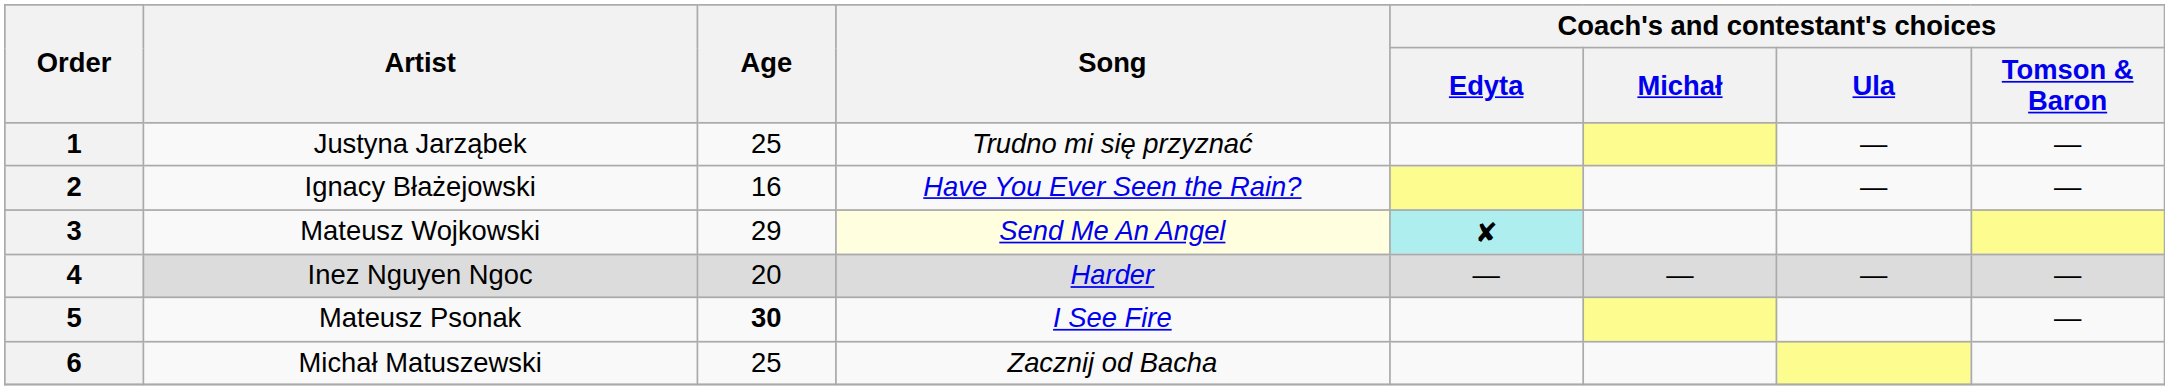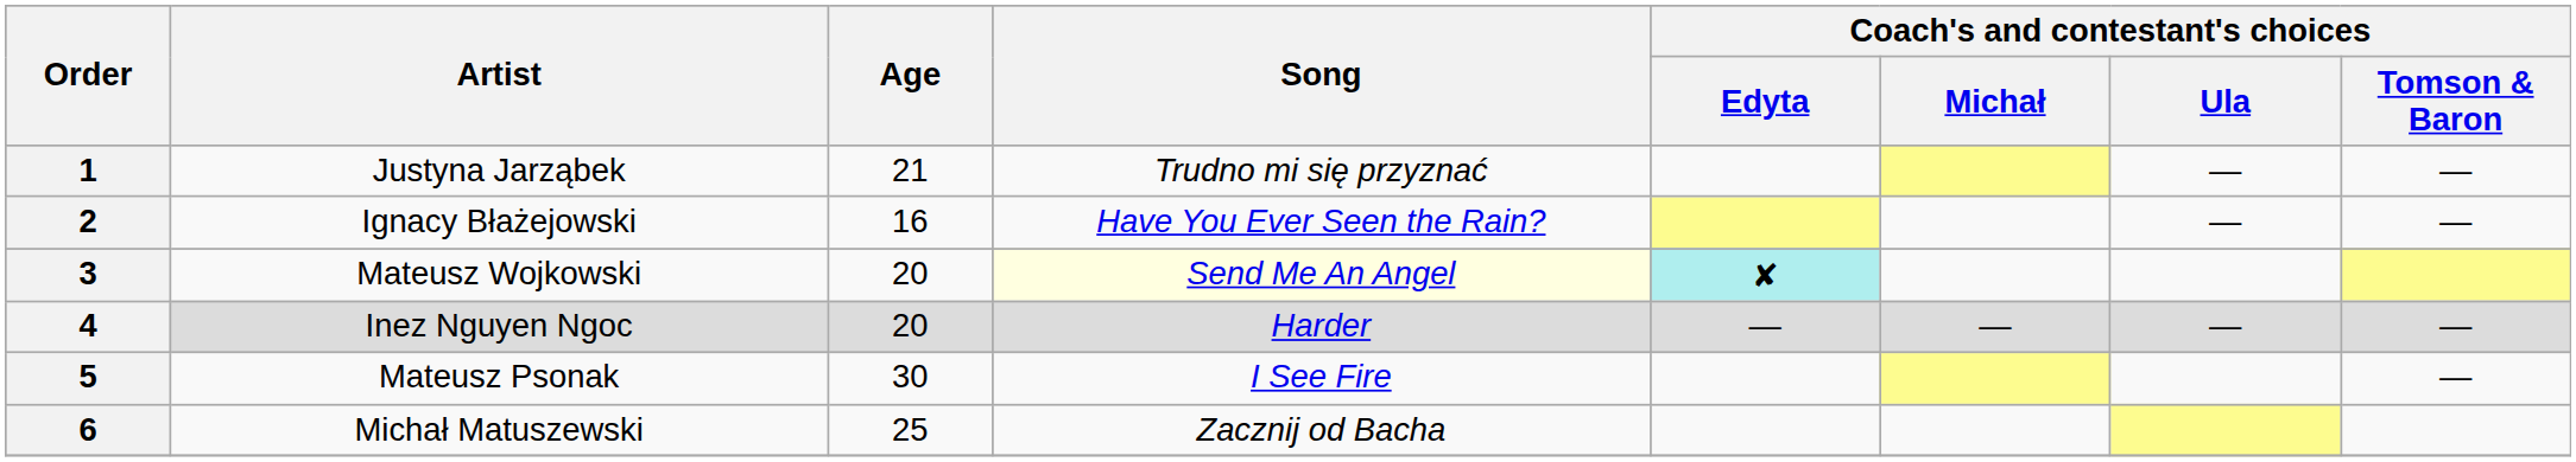 <table class="wikitable" style="text-align:center; width:100%;">
 <tr>
 <th scope="col" rowspan="2" style="width:05%;">Order</th>
 <th scope="col" rowspan="2" style="width:20%;">Artist</th>
 <th scope="col" rowspan="2" style="width:05%;">Age</th>
 <th scope="col" rowspan="2" style="width:20%;">Song</th>
 <th scope="col" colspan="4" style="width:32%;">Coach's and contestant's choices</th>
 </tr>
 <tr>
 <th style="width:07%;"><a href='#'>Edyta</a></th>
 <th style="width:07%;"><a href='#'>Michał</a></th>
 <th style="width:07%;"><a href='#'>Ula</a></th>
 <th style="width:07%;"><a href='#'>Tomson & Baron</a></th>
 </tr>
 <tr>
 <th>1</th>
 <td>Justyna Jarząbek</td>
-<td>25</td>
+<td>21</td>
 <td><em>Trudno mi się przyznać</em></td>
 <td><strong></strong></td>
 <td style="background:#fdfc8f;"><strong></strong></td>
 <td>—</td>
 <td>—</td>
 </tr>
 <tr>
 <th>2</th>
 <td>Ignacy Błażejowski</td>
 <td>16</td>
 <td><em><a href='#'>Have You Ever Seen the Rain?</a></em></td>
 <td style="background:#fdfc8f;"><strong></strong></td>
 <td><strong></strong></td>
 <td>—</td>
 <td>—</td>
 </tr>
 <tr>
 <th>3</th>
 <td>Mateusz Wojkowski</td>
-<td>29</td>
+<td>20</td>
 <td style="background: lightyellow;"><em><a href='#'>Send Me An Angel</a></em></td>
 <td style="background:#afeeee;"> ✘ </td>
 <td><strong></strong></td>
 <td><strong></strong></td>
 <td style="background:#fdfc8f;"><strong></strong></td>
 </tr>
 <tr>
 <th>4</th>
 <td style="background:#DCDCDC;">Inez Nguyen Ngoc</td>
 <td style="background:#DCDCDC;">20</td>
 <td style="background:#DCDCDC;"><em><a href='#'>Harder</a></em></td>
 <td style="background:#DCDCDC;">—</td>
 <td style="background:#DCDCDC;">—</td>
 <td style="background:#DCDCDC;">—</td>
 <td style="background:#DCDCDC;">—</td>
 </tr>
 <tr>
 <th>5</th>
 <td>Mateusz Psonak</td>
-<td><strong>30</strong></td>
+<td>30</td>
 <td><em><a href='#'>I See Fire</a></em></td>
 <td><strong></strong></td>
 <td style="background:#fdfc8f;"><strong></strong></td>
 <td><strong></strong></td>
 <td>—</td>
 </tr>
 <tr>
 <th>6</th>
 <td>Michał Matuszewski</td>
 <td>25</td>
 <td><em>Zacznij od Bacha</em></td>
 <td><strong></strong></td>
 <td><strong></strong></td>
 <td style="background:#fdfc8f;"><strong></strong></td>
 <td><strong></strong></td>
 </tr>
 <tr>
 </tr>
 </table>
